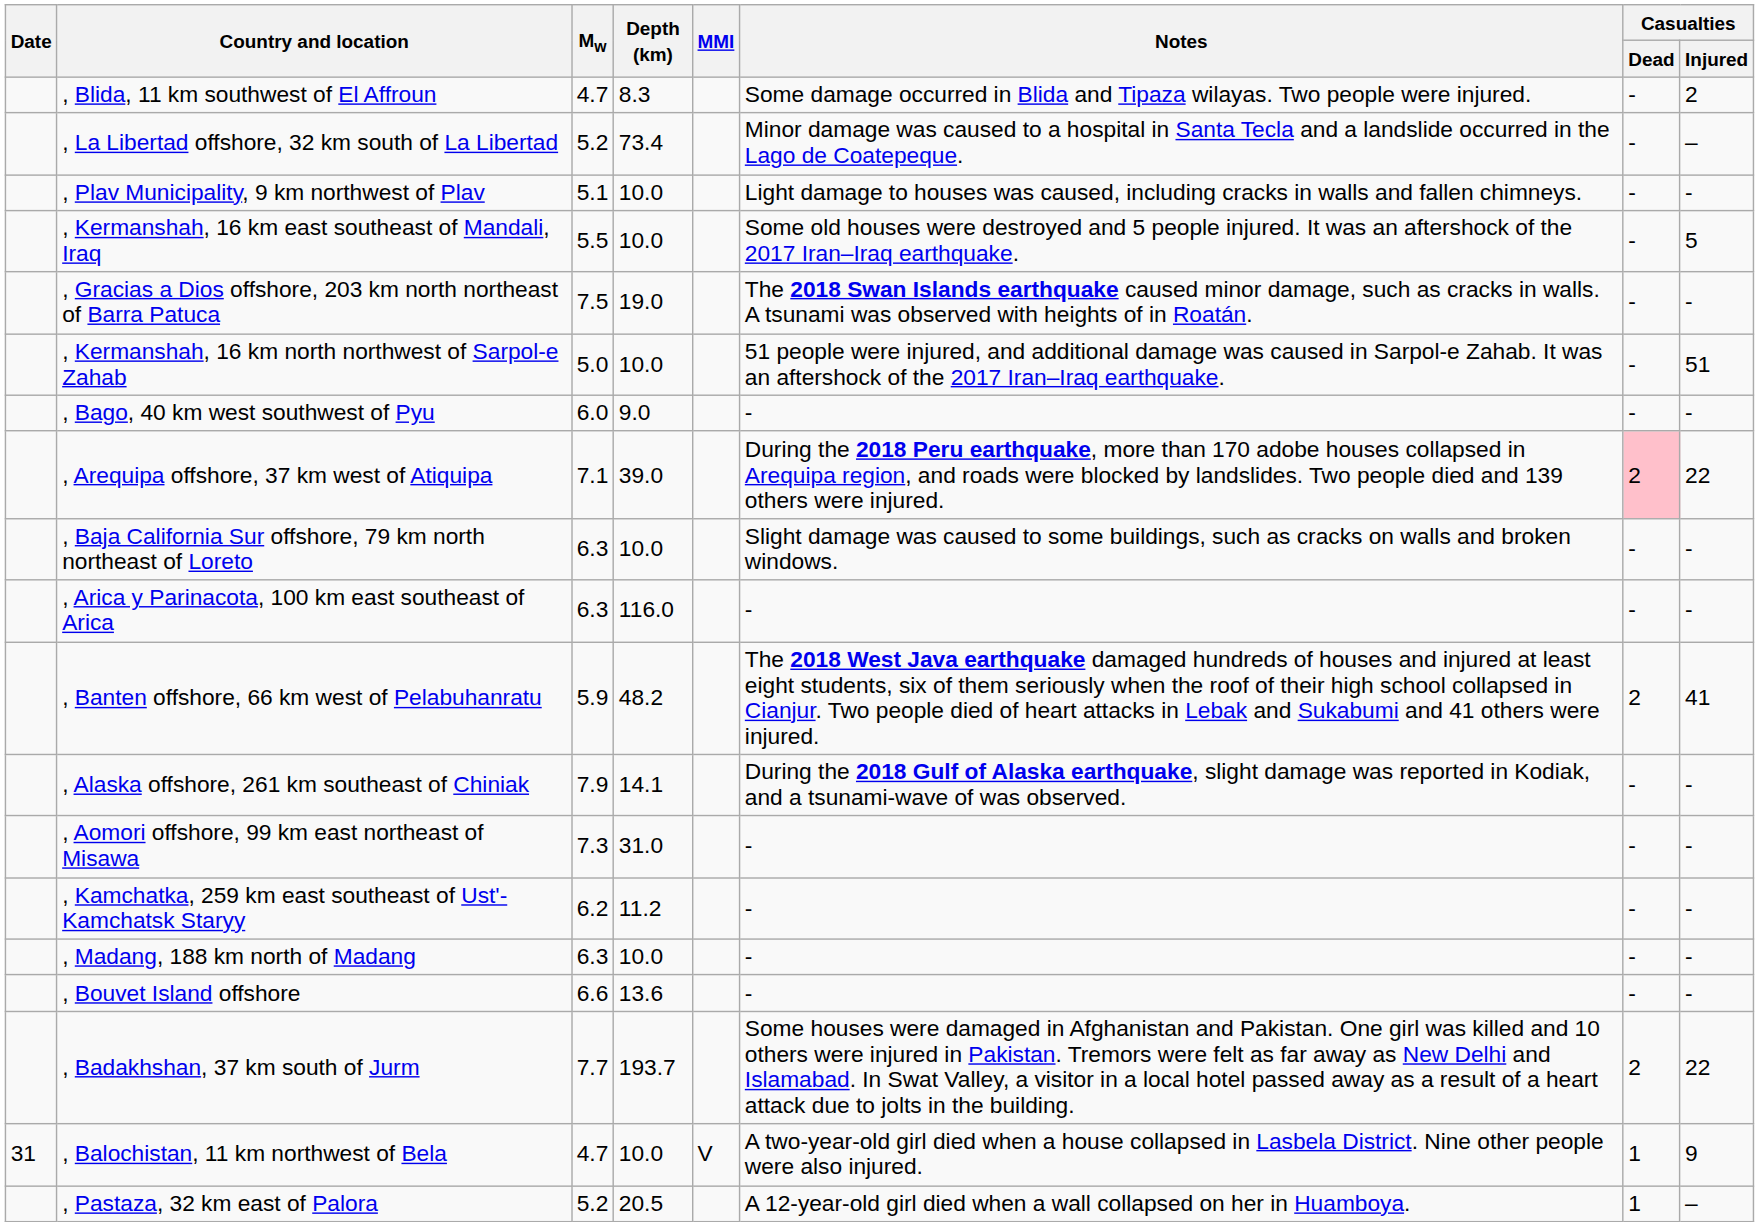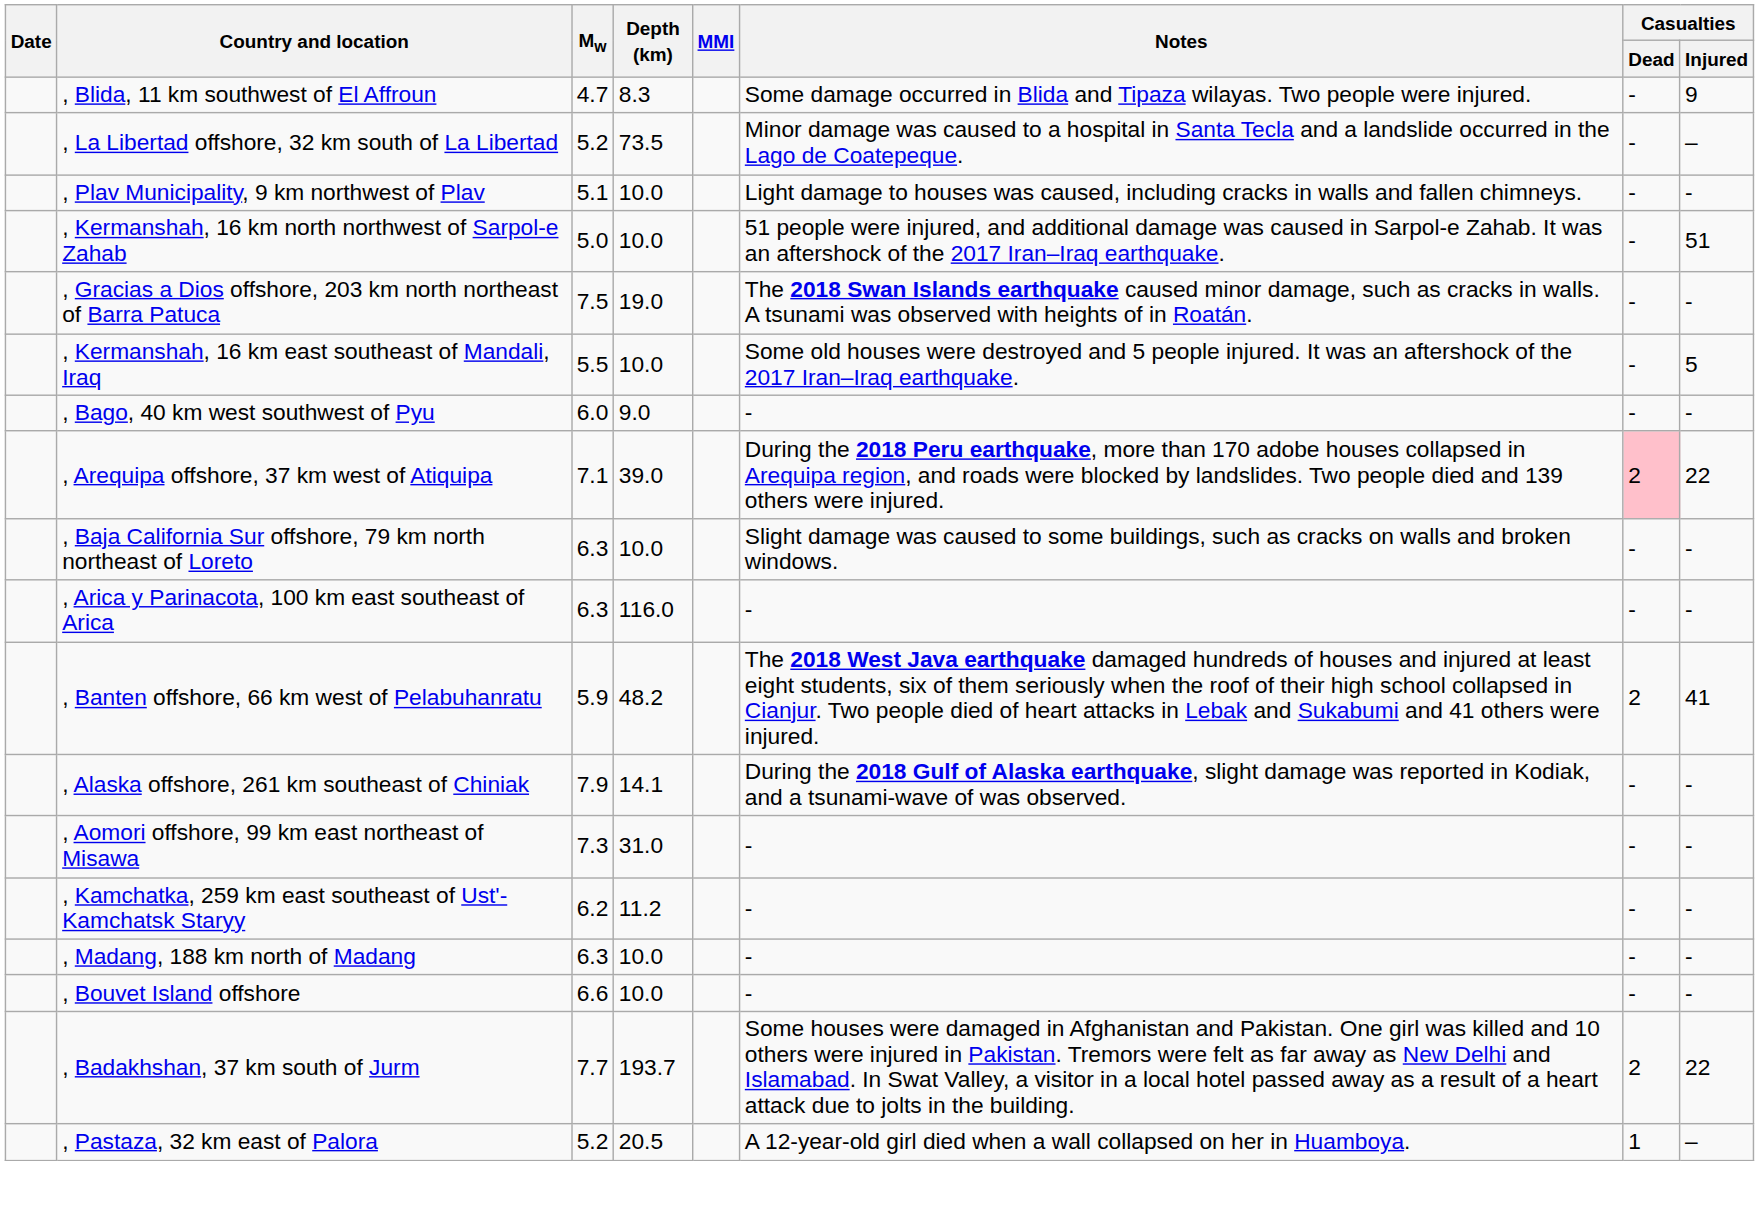 <table class="wikitable sortable sort-under" style="border:1px black; margin-left:1em;">
 <tr>
 <th rowspan="2"><small>Date</small></th>
 <th rowspan="2" style="width: 355px"><small>Country and location</small></th>
 <th rowspan="2"><small>M<sub>w</sub></small></th>
 <th rowspan="2"><small>Depth (km)</small></th>
 <th rowspan="2"><small><a href='#'>MMI</a></small></th>
 <th rowspan="2" class="unsortable"><small>Notes</small></th>
 <th colspan="2"><small>Casualties</small></th>
 </tr>
 <tr>
 <th><small>Dead</small></th>
 <th><small>Injured</small></th>
 </tr>
 <tr>
 <td></td>
 <td>, <a href='#'>Blida</a>, 11 km southwest of <a href='#'>El Affroun</a></td>
 <td>4.7</td>
 <td>8.3</td>
 <td></td>
 <td>Some damage occurred in <a href='#'>Blida</a> and <a href='#'>Tipaza</a> wilayas. Two people were injured.</td>
 <td>-</td>
-<td>2</td>
+<td>9</td>
 </tr>
 <tr>
 <td></td>
 <td>, <a href='#'>La Libertad</a> offshore, 32 km south of <a href='#'>La Libertad</a></td>
 <td>5.2</td>
-<td>73.4</td>
+<td>73.5</td>
 <td></td>
 <td>Minor damage was caused to a hospital in <a href='#'>Santa Tecla</a> and a landslide occurred in the <a href='#'>Lago de Coatepeque</a>.</td>
 <td>-</td>
 <td>–</td>
 </tr>
 <tr>
 <td></td>
 <td>, <a href='#'>Plav Municipality</a>, 9 km northwest of <a href='#'>Plav</a></td>
 <td>5.1</td>
 <td>10.0</td>
 <td></td>
 <td>Light damage to houses was caused, including cracks in walls and fallen chimneys.</td>
 <td>-</td>
 <td>-</td>
 </tr>
 <tr>
 <td></td>
-<td>, <a href='#'>Kermanshah</a>, 16 km east southeast of <a href='#'>Mandali</a>, <a href='#'>Iraq</a></td>
-<td>5.5</td>
+<td>, <a href='#'>Kermanshah</a>, 16 km north northwest of <a href='#'>Sarpol-e Zahab</a></td>
+<td>5.0</td>
 <td>10.0</td>
 <td></td>
-<td>Some old houses were destroyed and 5 people injured. It was an aftershock of the <a href='#'>2017 Iran–Iraq earthquake</a>.</td>
+<td>51 people were injured, and additional damage was caused in Sarpol-e Zahab. It was an aftershock of the <a href='#'>2017 Iran–Iraq earthquake</a>.</td>
 <td>-</td>
-<td>5</td>
+<td>51</td>
 </tr>
 <tr>
 <td></td>
 <td>, <a href='#'>Gracias a Dios</a> offshore, 203 km north northeast of <a href='#'>Barra Patuca</a></td>
 <td>7.5</td>
 <td>19.0</td>
 <td></td>
 <td>The <strong><a href='#'>2018 Swan Islands earthquake</a></strong> caused minor damage, such as cracks in walls. A tsunami was observed with heights of  in <a href='#'>Roatán</a>.</td>
 <td>-</td>
 <td>-</td>
 </tr>
 <tr>
 <td></td>
-<td>, <a href='#'>Kermanshah</a>, 16 km north northwest of <a href='#'>Sarpol-e Zahab</a></td>
-<td>5.0</td>
+<td>, <a href='#'>Kermanshah</a>, 16 km east southeast of <a href='#'>Mandali</a>, <a href='#'>Iraq</a></td>
+<td>5.5</td>
 <td>10.0</td>
 <td></td>
-<td>51 people were injured, and additional damage was caused in Sarpol-e Zahab. It was an aftershock of the <a href='#'>2017 Iran–Iraq earthquake</a>.</td>
+<td>Some old houses were destroyed and 5 people injured. It was an aftershock of the <a href='#'>2017 Iran–Iraq earthquake</a>.</td>
 <td>-</td>
-<td>51</td>
+<td>5</td>
 </tr>
 <tr>
 <td></td>
 <td>, <a href='#'>Bago</a>, 40 km west southwest of <a href='#'>Pyu</a></td>
 <td>6.0</td>
 <td>9.0</td>
 <td></td>
 <td>-</td>
 <td>-</td>
 <td>-</td>
 </tr>
 <tr>
 <td></td>
 <td>, <a href='#'>Arequipa</a> offshore, 37 km west of <a href='#'>Atiquipa</a></td>
 <td>7.1</td>
 <td>39.0</td>
 <td></td>
 <td>During the <strong><a href='#'>2018 Peru earthquake</a></strong>, more than 170 adobe houses collapsed in <a href='#'>Arequipa region</a>, and roads were blocked by landslides. Two people died and 139 others were injured.</td>
 <td style="background: pink;">2</td>
 <td>22</td>
 </tr>
 <tr>
 <td></td>
 <td>, <a href='#'>Baja California Sur</a> offshore, 79 km north northeast of <a href='#'>Loreto</a></td>
 <td>6.3</td>
 <td>10.0</td>
 <td></td>
 <td>Slight damage was caused to some buildings, such as cracks on walls and broken windows.</td>
 <td>-</td>
 <td>-</td>
 </tr>
 <tr>
 <td></td>
 <td>, <a href='#'>Arica y Parinacota</a>, 100 km east southeast of <a href='#'>Arica</a></td>
 <td>6.3</td>
 <td>116.0</td>
 <td></td>
 <td>-</td>
 <td>-</td>
 <td>-</td>
 </tr>
 <tr>
 <td></td>
 <td>, <a href='#'>Banten</a> offshore, 66 km west of <a href='#'>Pelabuhanratu</a></td>
 <td>5.9</td>
 <td>48.2</td>
 <td></td>
 <td>The <strong><a href='#'>2018 West Java earthquake</a></strong> damaged hundreds of houses and injured at least eight students, six of them seriously when the roof of their high school collapsed in <a href='#'>Cianjur</a>. Two people died of heart attacks in <a href='#'>Lebak</a> and <a href='#'>Sukabumi</a> and 41 others were injured.</td>
 <td>2</td>
 <td>41</td>
 </tr>
 <tr>
 <td></td>
 <td>, <a href='#'>Alaska</a> offshore, 261 km southeast of <a href='#'>Chiniak</a></td>
 <td>7.9</td>
 <td>14.1</td>
 <td></td>
 <td>During the <strong><a href='#'>2018 Gulf of Alaska earthquake</a></strong>, slight damage was reported in Kodiak, and a tsunami-wave of  was observed.</td>
 <td>-</td>
 <td>-</td>
 </tr>
 <tr>
 <td></td>
 <td>, <a href='#'>Aomori</a> offshore, 99 km east northeast of <a href='#'>Misawa</a></td>
 <td>7.3</td>
 <td>31.0</td>
 <td></td>
 <td>-</td>
 <td>-</td>
 <td>-</td>
 </tr>
 <tr>
 <td></td>
 <td>, <a href='#'>Kamchatka</a>, 259 km east southeast of <a href='#'>Ust'-Kamchatsk Staryy</a></td>
 <td>6.2</td>
 <td>11.2</td>
 <td></td>
 <td>-</td>
 <td>-</td>
 <td>-</td>
 </tr>
 <tr>
 <td></td>
 <td>, <a href='#'>Madang</a>, 188 km north of <a href='#'>Madang</a></td>
 <td>6.3</td>
 <td>10.0</td>
 <td></td>
 <td>-</td>
 <td>-</td>
 <td>-</td>
 </tr>
 <tr>
 <td></td>
 <td>, <a href='#'>Bouvet Island</a> offshore</td>
 <td>6.6</td>
-<td>13.6</td>
+<td>10.0</td>
 <td></td>
 <td>-</td>
 <td>-</td>
 <td>-</td>
 </tr>
 <tr>
 <td></td>
 <td>, <a href='#'>Badakhshan</a>, 37 km south of <a href='#'>Jurm</a></td>
 <td>7.7</td>
 <td>193.7</td>
 <td></td>
 <td>Some houses were damaged in Afghanistan and Pakistan. One girl was killed and 10 others were injured in <a href='#'>Pakistan</a>. Tremors were felt as far away as <a href='#'>New Delhi</a> and <a href='#'>Islamabad</a>. In Swat Valley, a visitor in a local hotel passed away as a result of a heart attack due to jolts in the building.</td>
 <td>2</td>
 <td>22</td>
 </tr>
 <tr>
-<td>31</td>
-<td>, <a href='#'>Balochistan</a>, 11 km northwest of <a href='#'>Bela</a></td>
-<td>4.7</td>
-<td>10.0</td>
-<td>V</td>
-<td>A two-year-old girl died when a house collapsed in <a href='#'>Lasbela District</a>. Nine other people were also injured.</td>
-<td>1</td>
-<td>9</td>
-</tr>
-<tr>
 <td></td>
 <td>, <a href='#'>Pastaza</a>, 32 km east of <a href='#'>Palora</a></td>
 <td>5.2</td>
 <td>20.5</td>
 <td></td>
 <td>A 12-year-old girl died when a wall collapsed on her in <a href='#'>Huamboya</a>.</td>
 <td>1</td>
 <td>–</td>
 </tr>
 </table>
